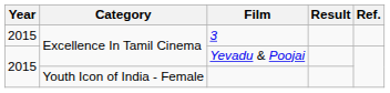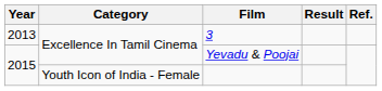 <table class="wikitable">
 <tr>
 <th>Year</th>
 <th>Category</th>
 <th>Film</th>
 <th>Result</th>
 <th>Ref.</th>
 </tr>
 <tr>
-<td>2015</td>
+<td>2013</td>
 <td rowspan="2">Excellence In Tamil Cinema</td>
 <td><em><a href='#'>3</a></em></td>
 <td></td>
 <td></td>
 </tr>
 <tr>
 <td rowspan="2">2015</td>
 <td><em><a href='#'>Yevadu</a></em> & <em><a href='#'>Poojai</a></em></td>
 <td></td>
 <td rowspan="2"></td>
 </tr>
 <tr>
 <td>Youth Icon of India - Female</td>
 <td></td>
 <td></td>
 </tr>
 </table>
